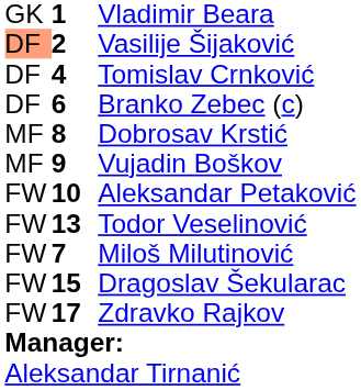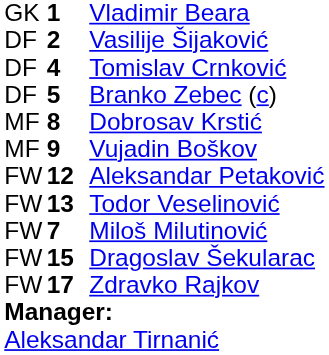 <table style="font-size:90%; margin:0.2em auto;" cellspacing="0" cellpadding="0">
 <tr>
 <th width="25"></th>
 <th width="25"></th>
 </tr>
 <tr>
 <td>GK</td>
 <td><strong>1</strong></td>
 <td><a href='#'>Vladimir Beara</a></td>
 </tr>
 <tr>
-<td style="background: lightsalmon;">DF</td>
+<td>DF</td>
 <td><strong>2</strong></td>
 <td><a href='#'>Vasilije Šijaković</a></td>
 </tr>
 <tr>
 <td>DF</td>
 <td><strong>4</strong></td>
 <td><a href='#'>Tomislav Crnković</a></td>
 </tr>
 <tr>
 <td>DF</td>
-<td><strong>6</strong></td>
+<td><strong>5</strong></td>
 <td><a href='#'>Branko Zebec</a> (<a href='#'>c</a>)</td>
 </tr>
 <tr>
 <td>MF</td>
 <td><strong>8</strong></td>
 <td><a href='#'>Dobrosav Krstić</a></td>
 </tr>
 <tr>
 <td>MF</td>
 <td><strong>9</strong></td>
 <td><a href='#'>Vujadin Boškov</a></td>
 </tr>
 <tr>
 <td>FW</td>
-<td><strong>10</strong></td>
+<td><strong>12</strong></td>
 <td><a href='#'>Aleksandar Petaković</a></td>
 </tr>
 <tr>
 <td>FW</td>
 <td><strong>13</strong></td>
 <td><a href='#'>Todor Veselinović</a></td>
 </tr>
 <tr>
 <td>FW</td>
 <td><strong>7</strong></td>
 <td><a href='#'>Miloš Milutinović</a></td>
 </tr>
 <tr>
 <td>FW</td>
 <td><strong>15</strong></td>
 <td><a href='#'>Dragoslav Šekularac</a></td>
 </tr>
 <tr>
 <td>FW</td>
 <td><strong>17</strong></td>
 <td><a href='#'>Zdravko Rajkov</a></td>
 </tr>
 <tr>
 <td colspan=3><strong>Manager:</strong></td>
 </tr>
 <tr>
 <td colspan=4><a href='#'>Aleksandar Tirnanić</a></td>
 </tr>
 </table>
